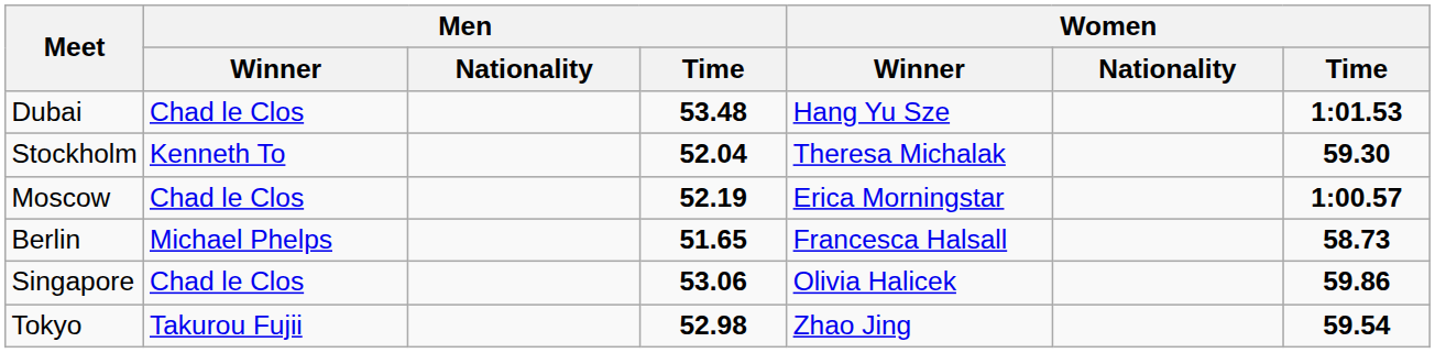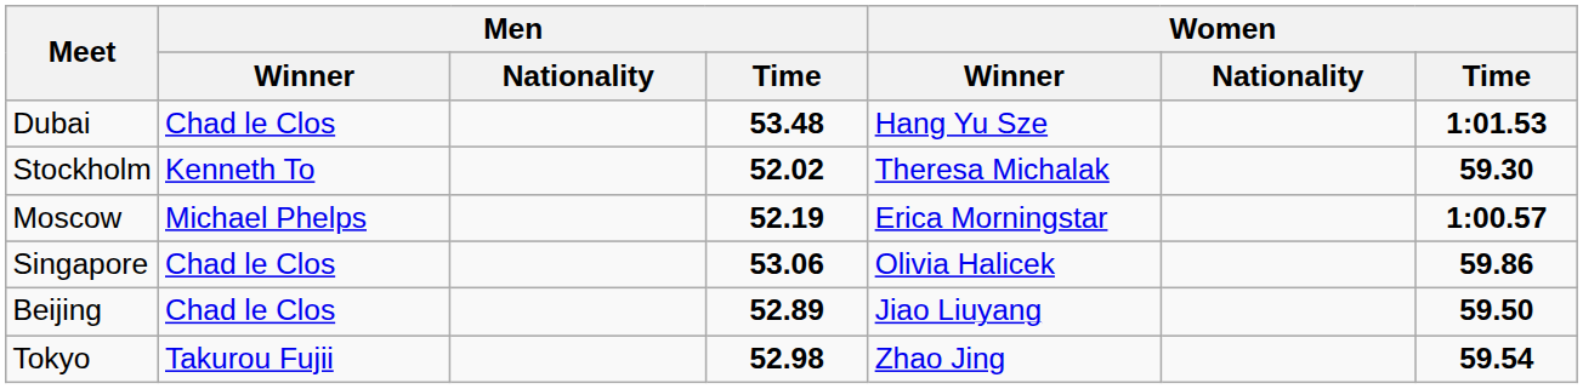 <table class="wikitable">
 <tr>
 <th rowspan="2">Meet</th>
 <th colspan="3">Men</th>
 <th colspan="3">Women</th>
 </tr>
 <tr>
 <th width=150>Winner</th>
 <th width=130>Nationality</th>
 <th width=80>Time</th>
 <th width=150>Winner</th>
 <th width=130>Nationality</th>
 <th width=80>Time</th>
 </tr>
 <tr>
 <td>Dubai</td>
 <td><a href='#'>Chad le Clos</a></td>
 <td></td>
 <td align=center><strong>53.48</strong></td>
 <td><a href='#'>Hang Yu Sze</a></td>
 <td></td>
 <td align=center><strong>1:01.53</strong></td>
 </tr>
 <tr>
 <td>Stockholm</td>
 <td><a href='#'>Kenneth To</a></td>
 <td></td>
-<td align=center><strong>52.04</strong></td>
+<td align=center><strong>52.02</strong></td>
 <td><a href='#'>Theresa Michalak</a></td>
 <td></td>
 <td align=center><strong>59.30</strong></td>
 </tr>
 <tr>
 <td>Moscow</td>
-<td><a href='#'>Chad le Clos</a></td>
+<td><a href='#'>Michael Phelps</a></td>
 <td></td>
 <td align=center><strong>52.19</strong></td>
 <td><a href='#'>Erica Morningstar</a></td>
 <td></td>
 <td align=center><strong>1:00.57</strong></td>
-</tr>
-<tr>
-<td>Berlin</td>
-<td><a href='#'>Michael Phelps</a></td>
-<td></td>
-<td align=center><strong>51.65</strong></td>
-<td><a href='#'>Francesca Halsall</a></td>
-<td></td>
-<td align=center><strong>58.73</strong></td>
 </tr>
 <tr>
 <td>Singapore</td>
 <td><a href='#'>Chad le Clos</a></td>
 <td></td>
 <td align=center><strong>53.06</strong></td>
 <td><a href='#'>Olivia Halicek</a></td>
 <td></td>
 <td align=center><strong>59.86</strong></td>
 </tr>
 <tr>
+<td>Beijing</td>
+<td><a href='#'>Chad le Clos</a></td>
+<td></td>
+<td align=center><strong>52.89</strong></td>
+<td><a href='#'>Jiao Liuyang</a></td>
+<td></td>
+<td align=center><strong>59.50</strong></td>
+</tr>
+<tr>
 <td>Tokyo</td>
 <td><a href='#'>Takurou Fujii</a></td>
 <td></td>
 <td align=center><strong>52.98</strong></td>
 <td><a href='#'>Zhao Jing</a></td>
 <td></td>
 <td align=center><strong>59.54</strong></td>
 </tr>
 </table>
